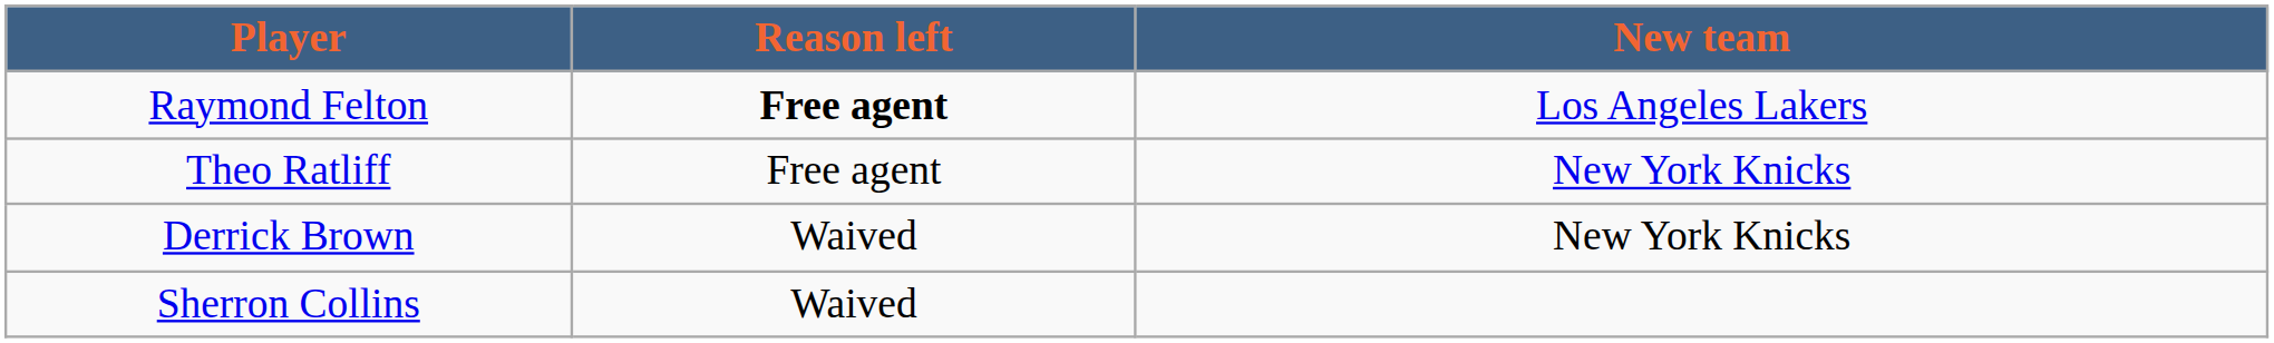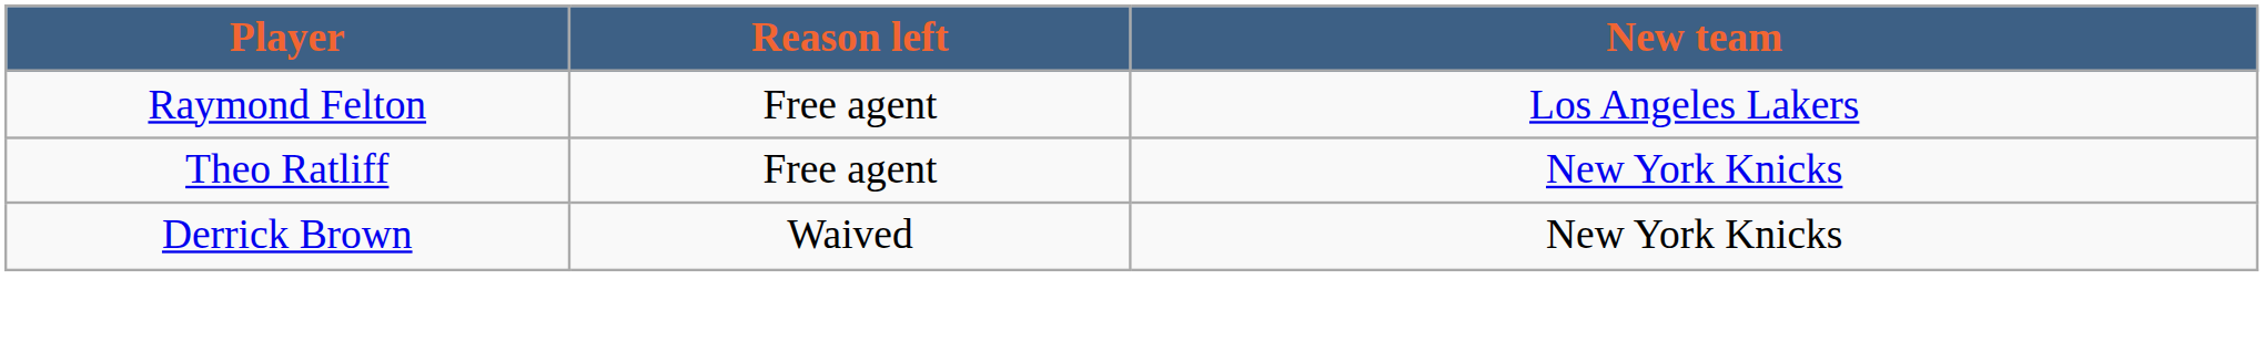 <table class="wikitable sortable sortable">
 <tr>
 <th style="background:#3D6085; color:#F26532" width="10%">Player</th>
 <th style="background:#3D6085; color:#F26532" width="10%">Reason left</th>
 <th style="background:#3D6085; color:#F26532" width="20%">New team</th>
 </tr>
 <tr style="text-align: center">
 <td><a href='#'>Raymond Felton</a></td>
-<td><strong>Free agent</strong></td>
+<td>Free agent</td>
 <td><a href='#'>Los Angeles Lakers</a></td>
 </tr>
 <tr style="text-align: center">
 <td><a href='#'>Theo Ratliff</a></td>
 <td>Free agent</td>
 <td><a href='#'>New York Knicks</a></td>
 </tr>
 <tr style="text-align: center">
 <td><a href='#'>Derrick Brown</a></td>
 <td>Waived</td>
 <td>New York Knicks</td>
 </tr>
-<tr style="text-align: center">
-<td><a href='#'>Sherron Collins</a></td>
-<td>Waived</td>
-<td></td>
-</tr>
 </table>
